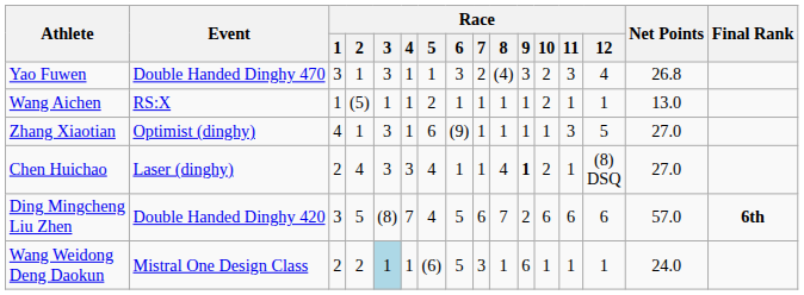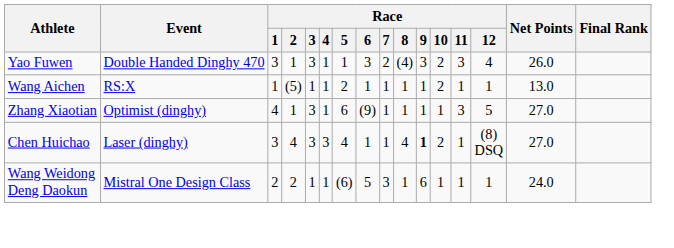 <table class="wikitable" style="font-size:90%;">
 <tr>
 <th rowspan=2>Athlete</th>
 <th rowspan=2>Event</th>
 <th colspan=12>Race</th>
 <th rowspan=2>Net Points</th>
 <th rowspan=2>Final Rank</th>
 </tr>
 <tr>
 <th>1</th>
 <th>2</th>
 <th>3</th>
 <th>4</th>
 <th>5</th>
 <th>6</th>
 <th>7</th>
 <th>8</th>
 <th>9</th>
 <th>10</th>
 <th>11</th>
 <th>12</th>
 </tr>
 <tr style="text-align:center">
 <td style="text-align:left"><a href='#'>Yao Fuwen</a></td>
 <td style="text-align:left"><a href='#'>Double Handed Dinghy 470</a></td>
 <td>3</td>
 <td>1</td>
 <td>3</td>
 <td>1</td>
 <td>1</td>
 <td>3</td>
 <td>2</td>
 <td>(4)</td>
 <td>3</td>
 <td>2</td>
 <td>3</td>
 <td>4</td>
-<td>26.8</td>
+<td>26.0</td>
 <td></td>
 </tr>
 <tr style="text-align:center">
 <td style="text-align:left"><a href='#'>Wang Aichen</a></td>
 <td style="text-align:left"><a href='#'>RS:X</a></td>
 <td>1</td>
 <td>(5)</td>
 <td>1</td>
 <td>1</td>
 <td>2</td>
 <td>1</td>
 <td>1</td>
 <td>1</td>
 <td>1</td>
 <td>2</td>
 <td>1</td>
 <td>1</td>
 <td>13.0</td>
 <td></td>
 </tr>
 <tr style="text-align:center">
 <td style="text-align:left"><a href='#'>Zhang Xiaotian</a></td>
 <td style="text-align:left"><a href='#'>Optimist (dinghy)</a></td>
 <td>4</td>
 <td>1</td>
 <td>3</td>
 <td>1</td>
 <td>6</td>
 <td>(9)</td>
 <td>1</td>
 <td>1</td>
 <td>1</td>
 <td>1</td>
 <td>3</td>
 <td>5</td>
 <td>27.0</td>
 <td></td>
 </tr>
 <tr style="text-align:center">
 <td style="text-align:left"><a href='#'>Chen Huichao</a></td>
 <td style="text-align:left"><a href='#'>Laser (dinghy)</a></td>
-<td>2</td>
+<td>3</td>
 <td>4</td>
 <td>3</td>
 <td>3</td>
 <td>4</td>
 <td>1</td>
 <td>1</td>
 <td>4</td>
 <td><strong>1</strong></td>
 <td>2</td>
 <td>1</td>
 <td>(8)<br>DSQ</td>
 <td>27.0</td>
 <td></td>
 </tr>
 <tr style="text-align:center">
-<td style="text-align:left"><a href='#'>Ding Mingcheng</a><br><a href='#'>Liu Zhen</a></td>
-<td style="text-align:left"><a href='#'>Double Handed Dinghy 420</a></td>
-<td>3</td>
-<td>5</td>
-<td>(8)</td>
-<td>7</td>
-<td>4</td>
-<td>5</td>
-<td>6</td>
-<td>7</td>
-<td>2</td>
-<td>6</td>
-<td>6</td>
-<td>6</td>
-<td>57.0</td>
-<td><strong>6th</strong></td>
-</tr>
-<tr style="text-align:center">
 <td style="text-align:left"><a href='#'>Wang Weidong</a><br><a href='#'>Deng Daokun</a></td>
 <td style="text-align:left"><a href='#'>Mistral One Design Class</a></td>
 <td>2</td>
 <td>2</td>
-<td style="background: lightblue;">1</td>
+<td>1</td>
 <td>1</td>
 <td>(6)</td>
 <td>5</td>
 <td>3</td>
 <td>1</td>
 <td>6</td>
 <td>1</td>
 <td>1</td>
 <td>1</td>
 <td>24.0</td>
 <td></td>
 </tr>
 </table>
